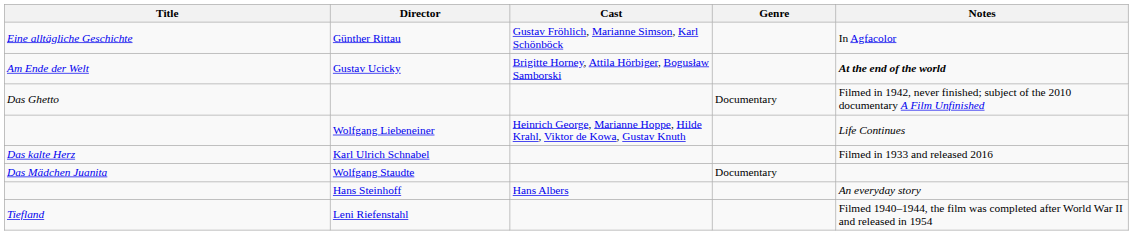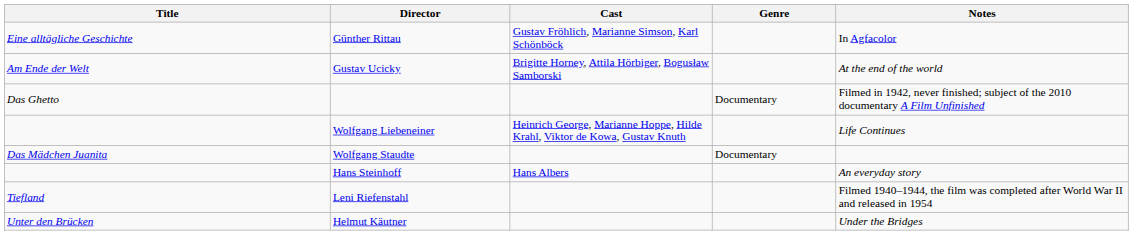 <table class="wikitable" width= "100%">
 <tr>
 <th width=29%>Title</th>
 <th width=16%>Director</th>
 <th width=18%>Cast</th>
 <th width=11%>Genre</th>
 <th width=26%>Notes</th>
 </tr>
 <tr>
 <td><em><a href='#'>Eine alltägliche Geschichte</a></em></td>
 <td><a href='#'>Günther Rittau</a></td>
 <td><a href='#'>Gustav Fröhlich</a>, <a href='#'>Marianne Simson</a>, <a href='#'>Karl Schönböck</a></td>
 <td></td>
 <td>In <a href='#'>Agfacolor</a></td>
 </tr>
 <tr>
 <td><em><a href='#'>Am Ende der Welt</a></em></td>
 <td><a href='#'>Gustav Ucicky</a></td>
 <td><a href='#'>Brigitte Horney</a>, <a href='#'>Attila Hörbiger</a>, <a href='#'>Bogusław Samborski</a></td>
 <td></td>
-<td><strong><em>At the end of the world</em></strong></td>
+<td><em>At the end of the world</em></td>
 </tr>
 <tr>
 <td><em>Das Ghetto</em></td>
 <td></td>
 <td></td>
 <td>Documentary</td>
 <td>Filmed in 1942, never finished; subject of the 2010 documentary <em><a href='#'>A Film Unfinished</a></em></td>
 </tr>
 <tr>
 <td><em></em></td>
 <td><a href='#'>Wolfgang Liebeneiner</a></td>
 <td><a href='#'>Heinrich George</a>, <a href='#'>Marianne Hoppe</a>, <a href='#'>Hilde Krahl</a>, <a href='#'>Viktor de Kowa</a>, <a href='#'>Gustav Knuth</a></td>
 <td></td>
 <td><em>Life Continues</em></td>
-</tr>
-<tr>
-<td><em><a href='#'>Das kalte Herz</a></em></td>
-<td><a href='#'>Karl Ulrich Schnabel</a></td>
-<td></td>
-<td></td>
-<td>Filmed in 1933 and released 2016</td>
 </tr>
 <tr>
 <td><em><a href='#'>Das Mädchen Juanita</a></em></td>
 <td><a href='#'>Wolfgang Staudte</a></td>
 <td></td>
 <td>Documentary</td>
 </tr>
 <tr>
 <td><em></em></td>
 <td><a href='#'>Hans Steinhoff</a></td>
 <td><a href='#'>Hans Albers</a></td>
 <td></td>
 <td><em>An everyday story</em></td>
 </tr>
 <tr>
 <td><em><a href='#'>Tiefland</a></em></td>
 <td><a href='#'>Leni Riefenstahl</a></td>
 <td></td>
 <td></td>
 <td>Filmed 1940–1944, the film was completed after World War II and released in 1954</td>
 </tr>
+<tr>
+<td><em><a href='#'>Unter den Brücken</a></em></td>
+<td><a href='#'>Helmut Käutner</a></td>
+<td></td>
+<td></td>
+<td><em>Under the Bridges</em></td>
+</tr>
 </table>
